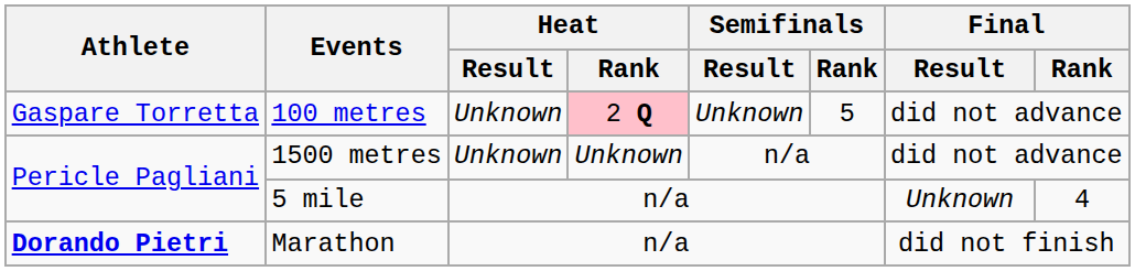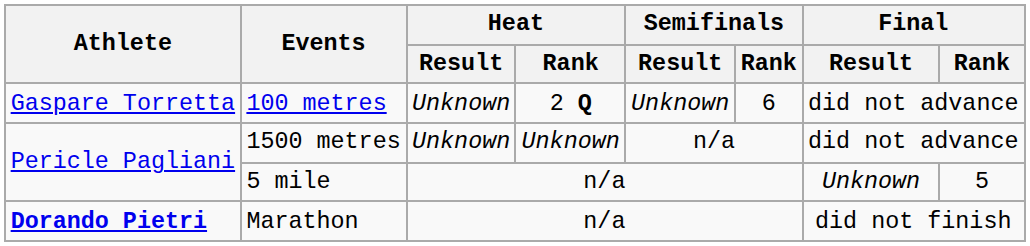 <table class=wikitable style="font-size:90%">
 <tr>
 <th rowspan="2">Athlete</th>
 <th rowspan="2">Events</th>
 <th colspan="2">Heat</th>
 <th colspan="2">Semifinals</th>
 <th colspan="2">Final</th>
 </tr>
 <tr>
 <th>Result</th>
 <th>Rank</th>
 <th>Result</th>
 <th>Rank</th>
 <th>Result</th>
 <th>Rank</th>
 </tr>
 <tr>
 <td><a href='#'>Gaspare Torretta</a></td>
 <td><a href='#'>100 metres</a></td>
 <td align="center"><em>Unknown</em></td>
-<td align="center" style="background: pink;">2 <strong>Q</strong></td>
+<td align="center">2 <strong>Q</strong></td>
 <td align="center"><em>Unknown</em></td>
-<td align="center">5</td>
+<td align="center">6</td>
 <td align="center" colspan=2>did not advance</td>
 </tr>
 <tr>
 <td rowspan=2><a href='#'>Pericle Pagliani</a></td>
 <td>1500 metres</td>
 <td align="center"><em>Unknown</em></td>
 <td align="center"><em>Unknown</em></td>
 <td align="center" colspan=2>n/a</td>
 <td align="center" colspan=2>did not advance</td>
 </tr>
 <tr>
 <td>5 mile</td>
 <td align="center" colspan=4>n/a</td>
 <td align="center"><em>Unknown</em></td>
-<td align="center">4</td>
+<td align="center">5</td>
 </tr>
 <tr>
 <td><strong><a href='#'>Dorando Pietri</a></strong></td>
 <td>Marathon</td>
 <td align="center" colspan=4>n/a</td>
 <td align="center" colspan=2>did not finish</td>
 </tr>
 </table>
